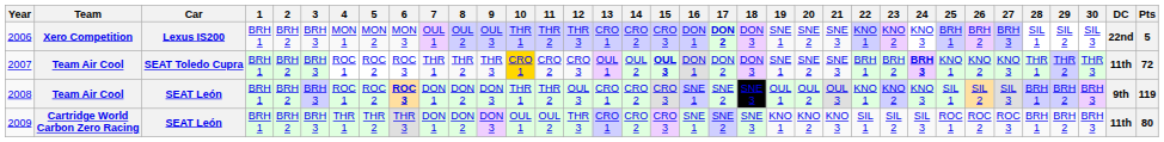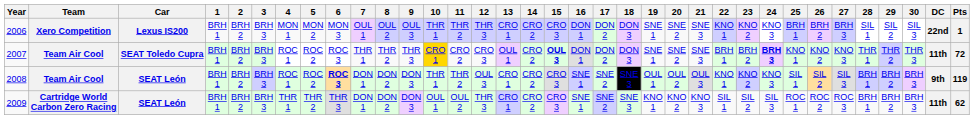 <table class="wikitable" style="text-align:center; font-size:85%">
 <tr>
 <th>Year</th>
 <th>Team</th>
 <th>Car</th>
 <th>1</th>
 <th>2</th>
 <th>3</th>
 <th>4</th>
 <th>5</th>
 <th>6</th>
 <th>7</th>
 <th>8</th>
 <th>9</th>
 <th>10</th>
 <th>11</th>
 <th>12</th>
 <th>13</th>
 <th>14</th>
 <th>15</th>
 <th>16</th>
 <th>17</th>
 <th>18</th>
 <th>19</th>
 <th>20</th>
 <th>21</th>
 <th>22</th>
 <th>23</th>
 <th>24</th>
 <th>25</th>
 <th>26</th>
 <th>27</th>
 <th>28</th>
 <th>29</th>
 <th>30</th>
 <th>DC</th>
 <th>Pts</th>
 </tr>
 <tr>
 <td><a href='#'>2006</a></td>
 <th nowrap><a href='#'>Xero Competition</a></th>
 <th nowrap><a href='#'>Lexus IS200</a></th>
 <td><a href='#'>BRH<br>1</a></td>
 <td><a href='#'>BRH<br>2</a></td>
 <td><a href='#'>BRH<br>3</a></td>
 <td><a href='#'>MON<br>1</a></td>
 <td><a href='#'>MON<br>2</a></td>
 <td><a href='#'>MON<br>3</a></td>
 <td style="background:#EFCFFF;"><a href='#'>OUL<br>1</a><br></td>
 <td style="background:#CFCFFF;"><a href='#'>OUL<br>2</a><br></td>
 <td style="background:#CFCFFF;"><a href='#'>OUL<br>3</a><br></td>
 <td style="background:#CFCFFF;"><a href='#'>THR<br>1</a><br></td>
 <td style="background:#CFCFFF;"><a href='#'>THR<br>2</a><br></td>
 <td style="background:#CFCFFF;"><a href='#'>THR<br>3</a><br></td>
 <td style="background:#CFCFFF;"><a href='#'>CRO<br>1</a><br></td>
 <td style="background:#CFCFFF;"><a href='#'>CRO<br>2</a><br></td>
 <td style="background:#CFCFFF;"><a href='#'>CRO<br>3</a><br></td>
 <td style="background:#CFCFFF;"><a href='#'>DON<br>1</a><br></td>
-<td style="background:#DFFFDF;"><strong><a href='#'>DON<br>2</a><br></strong></td>
+<td style="background:#DFFFDF;"><a href='#'>DON<br>2</a><br></td>
 <td style="background:#EFCFFF;"><a href='#'>DON<br>3</a><br></td>
 <td><a href='#'>SNE<br>1</a></td>
 <td><a href='#'>SNE<br>2</a></td>
 <td><a href='#'>SNE<br>3</a></td>
 <td style="background:#CFCFFF;"><a href='#'>KNO<br>1</a><br></td>
 <td style="background:#EFCFFF;"><a href='#'>KNO<br>2</a><br></td>
 <td style="background:#FFFFFF;"><a href='#'>KNO<br>3</a><br></td>
 <td style="background:#CFCFFF;"><a href='#'>BRH<br>1</a><br></td>
 <td style="background:#EFCFFF;"><a href='#'>BRH<br>2</a><br></td>
 <td style="background:#CFCFFF;"><a href='#'>BRH<br>3</a><br></td>
 <td style="background:#FFFFFF;"><a href='#'>SIL<br>1</a><br></td>
 <td style="background:#FFFFFF;"><a href='#'>SIL<br>2</a><br></td>
 <td style="background:#FFFFFF;"><a href='#'>SIL<br>3</a><br></td>
 <th>22nd</th>
-<th>5</th>
+<th>1</th>
 </tr>
 <tr>
 <td><a href='#'>2007</a></td>
 <th nowrap><a href='#'>Team Air Cool</a></th>
 <th nowrap><a href='#'>SEAT Toledo Cupra</a></th>
 <td style="background:#DFFFDF;"><a href='#'>BRH<br>1</a><br></td>
 <td style="background:#DFFFDF;"><a href='#'>BRH<br>2</a><br></td>
 <td style="background:#DFFFDF;"><a href='#'>BRH<br>3</a><br></td>
 <td style="background:#FFFFFF;"><a href='#'>ROC<br>1</a><br></td>
 <td style="background:#FFFFFF;"><a href='#'>ROC<br>2</a><br></td>
 <td style="background:#FFFFFF;"><a href='#'>ROC<br>3</a><br></td>
 <td><a href='#'>THR<br>1</a></td>
 <td><a href='#'>THR<br>2</a></td>
 <td><a href='#'>THR<br>3</a></td>
 <td style="background: gold;"><a href='#'>CRO<br>1</a></td>
 <td><a href='#'>CRO<br>2</a></td>
 <td><a href='#'>CRO<br>3</a></td>
 <td style="background:#EFCFFF;"><a href='#'>OUL<br>1</a><br></td>
-<td style="background:#DFFFDF;"><a href='#'>OUL<br>2</a><br></td>
+<td style="background:#DFFFDF;"><a href='#'>CRO<br>2</a><br></td>
 <td style="background:#DFFFDF;"><strong><a href='#'>OUL<br>3</a></strong><br></td>
 <td style="background:#DFDFDF;"><a href='#'>DON<br>1</a><br></td>
 <td style="background:#DFFFDF;"><a href='#'>DON<br>2</a><br></td>
 <td style="background:#EFCFFF;"><a href='#'>DON<br>3</a><br></td>
 <td><a href='#'>SNE<br>1</a></td>
 <td><a href='#'>SNE<br>2</a></td>
 <td><a href='#'>SNE<br>3</a></td>
 <td style="background:#DFFFDF;"><a href='#'>BRH<br>1</a><br></td>
 <td style="background:#DFFFDF;"><a href='#'>BRH<br>2</a><br></td>
 <td style="background:#EFCFFF;"><strong><a href='#'>BRH<br>3</a></strong><br></td>
 <td style="background:#DFFFDF;"><a href='#'>KNO<br>1</a><br></td>
 <td style="background:#DFFFDF;"><a href='#'>KNO<br>2</a><br></td>
 <td style="background:#DFFFDF;"><a href='#'>KNO<br>3</a><br></td>
 <td style="background:#DFFFDF;"><a href='#'>THR<br>1</a><br></td>
 <td style="background:#CFCFFF;"><a href='#'>THR<br>2</a><br></td>
 <td style="background:#DFFFDF;"><a href='#'>THR<br>3</a><br></td>
 <th>11th</th>
 <th>72</th>
 </tr>
 <tr>
 <td><a href='#'>2008</a></td>
 <th nowrap><a href='#'>Team Air Cool</a></th>
 <th nowrap><a href='#'>SEAT León</a></th>
 <td style="background:#DFFFDF;"><a href='#'>BRH<br>1</a><br></td>
 <td style="background:#DFFFDF;"><a href='#'>BRH<br>2</a><br></td>
 <td style="background:#CFCFFF;"><a href='#'>BRH<br>3</a><br></td>
 <td style="background:#DFFFDF;"><a href='#'>ROC<br>1</a><br></td>
 <td style="background:#DFFFDF;"><a href='#'>ROC<br>2</a><br></td>
 <td style="background:#FFDF9F;"><strong><a href='#'>ROC<br>3</a></strong><br></td>
 <td style="background:#DFFFDF;"><a href='#'>DON<br>1</a><br></td>
 <td style="background:#DFFFDF;"><a href='#'>DON<br>2</a><br></td>
 <td style="background:#DFFFDF;"><a href='#'>DON<br>3</a><br></td>
 <td style="background:#DFFFDF;"><a href='#'>THR<br>1</a><br></td>
 <td style="background:#DFFFDF;"><a href='#'>THR<br>2</a><br></td>
 <td style="background:#DFFFDF;"><a href='#'>OUL<br>3</a><br></td>
 <td style="background:#DFFFDF;"><a href='#'>CRO<br>1</a><br></td>
 <td style="background:#DFFFDF;"><a href='#'>CRO<br>2</a><br></td>
 <td style="background:#DFDFDF;"><a href='#'>CRO<br>3</a><br></td>
 <td style="background:#CFCFFF;"><a href='#'>SNE<br>1</a><br></td>
 <td style="background:#DFFFDF;"><a href='#'>SNE<br>2</a><br></td>
 <td style="background:#000000; color:white"><a href='#'><span>SNE<br>3</span></a><br></td>
 <td style="background:#DFFFDF;"><a href='#'>OUL<br>1</a><br></td>
 <td style="background:#DFFFDF;"><a href='#'>OUL<br>2</a><br></td>
 <td style="background:#DFDFDF;"><a href='#'>OUL<br>3</a><br></td>
 <td style="background:#DFFFDF;"><a href='#'>KNO<br>1</a><br></td>
 <td style="background:#CFCFFF;"><a href='#'>KNO<br>2</a><br></td>
 <td style="background:#DFFFDF;"><a href='#'>KNO<br>3</a><br></td>
 <td style="background:#DFFFDF;"><a href='#'>SIL<br>1</a><br></td>
 <td style="background:#FFDF9F;"><a href='#'>SIL<br>2</a><br></td>
 <td style="background:#DFDFDF;"><a href='#'>SIL<br>3</a><br></td>
 <td style="background:#CFCFFF;"><a href='#'>BRH<br>1</a><br></td>
 <td style="background:#CFCFFF;"><a href='#'>BRH<br>2</a><br></td>
 <td style="background:#EFCFFF;"><a href='#'>BRH<br>3</a><br></td>
 <th>9th</th>
 <th>119</th>
 </tr>
 <tr>
 <td><a href='#'>2009</a></td>
 <th nowrap><a href='#'>Cartridge World<br>Carbon Zero Racing</a></th>
 <th nowrap><a href='#'>SEAT León</a></th>
 <td style="background:#DFFFDF;"><a href='#'>BRH<br>1</a><br></td>
 <td style="background:#DFFFDF;"><a href='#'>BRH<br>2</a><br></td>
 <td style="background:#DFFFDF;"><a href='#'>BRH<br>3</a><br></td>
 <td style="background:#DFFFDF;"><a href='#'>THR<br>1</a><br></td>
 <td style="background:#DFFFDF;"><a href='#'>THR<br>2</a><br></td>
 <td style="background:#DFDFDF;"><a href='#'>THR<br>3</a><br></td>
 <td style="background:#DFFFDF;"><a href='#'>DON<br>1</a><br></td>
 <td style="background:#DFFFDF;"><a href='#'>DON<br>2</a><br></td>
 <td style="background:#EFCFFF;"><a href='#'>DON<br>3</a><br></td>
 <td style="background:#DFFFDF;"><a href='#'>OUL<br>1</a><br></td>
 <td style="background:#DFFFDF;"><a href='#'>OUL<br>2</a><br></td>
 <td style="background:#DFFFDF;"><a href='#'>THR<br>3</a><br></td>
 <td style="background:#CFCFFF;"><a href='#'>CRO<br>1</a><br></td>
 <td style="background:#DFFFDF;"><a href='#'>CRO<br>2</a><br></td>
 <td style="background:#EFCFFF;"><a href='#'>CRO<br>3</a><br></td>
 <td style="background:#DFFFDF;"><a href='#'>SNE<br>1</a><br></td>
 <td style="background:#CFCFFF;"><a href='#'>SNE<br>2</a><br></td>
 <td style="background:#DFFFDF;"><a href='#'>SNE<br>3</a><br></td>
 <td><a href='#'>KNO<br>1</a></td>
 <td><a href='#'>KNO<br>2</a></td>
 <td><a href='#'>KNO<br>3</a></td>
 <td><a href='#'>SIL<br>1</a></td>
 <td><a href='#'>SIL<br>2</a></td>
 <td><a href='#'>SIL<br>3</a></td>
 <td><a href='#'>ROC<br>1</a></td>
 <td><a href='#'>ROC<br>2</a></td>
 <td><a href='#'>ROC<br>3</a></td>
 <td><a href='#'>BRH<br>1</a></td>
 <td><a href='#'>BRH<br>2</a></td>
 <td><a href='#'>BRH<br>3</a></td>
 <th>11th</th>
-<th>80</th>
+<th>62</th>
 </tr>
 </table>
